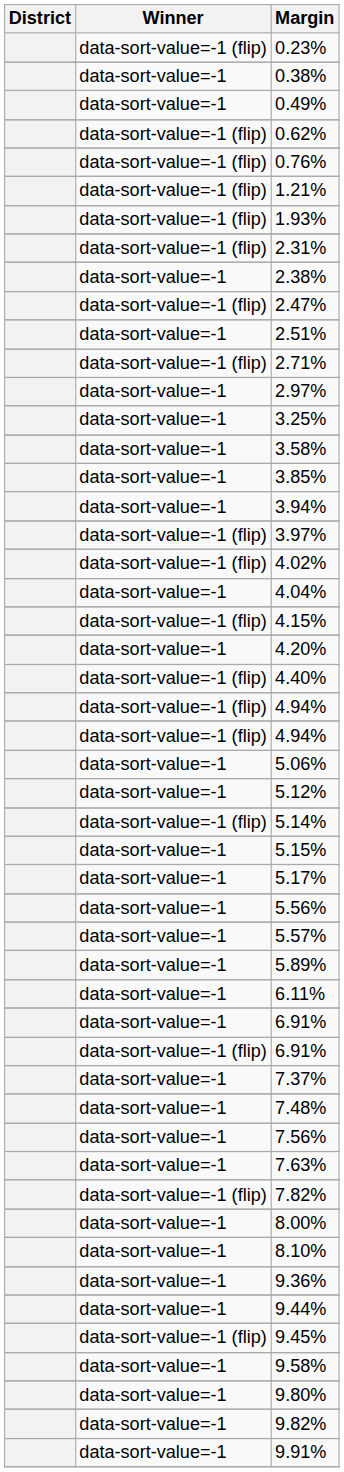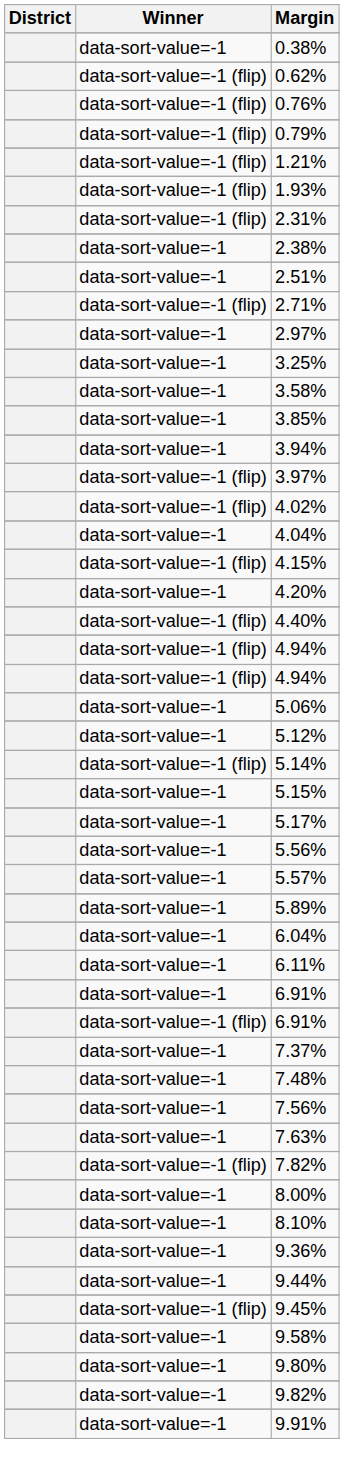 <table class="wikitable sortable mw-collapsible mw-collapsed">
 <tr>
 <th>District</th>
 <th>Winner</th>
 <th>Margin</th>
-</tr>
-<tr>
-<th></th>
-<td>data-sort-value=-1  (flip)</td>
-<td>0.23%</td>
 </tr>
 <tr>
 </tr>
 <tr>
 <th></th>
 <td>data-sort-value=-1 </td>
 <td>0.38%</td>
 </tr>
 <tr>
-</tr>
-<tr>
-<th></th>
-<td>data-sort-value=-1 </td>
-<td>0.49%</td>
 </tr>
 <tr>
 </tr>
 <tr>
 <th></th>
 <td>data-sort-value=-1  (flip)</td>
 <td>0.62%</td>
 </tr>
 <tr>
 </tr>
 <tr>
 <th></th>
 <td>data-sort-value=-1  (flip)</td>
 <td>0.76%</td>
 </tr>
 <tr>
+</tr>
+<tr>
+<th></th>
+<td>data-sort-value=-1  (flip)</td>
+<td>0.79%</td>
 </tr>
 <tr>
 </tr>
 <tr>
 <th></th>
 <td>data-sort-value=-1  (flip)</td>
 <td>1.21%</td>
 </tr>
 <tr>
 </tr>
 <tr>
 <th></th>
 <td>data-sort-value=-1  (flip)</td>
 <td>1.93%</td>
 </tr>
 <tr>
 </tr>
 <tr>
 <th></th>
 <td>data-sort-value=-1  (flip)</td>
 <td>2.31%</td>
 </tr>
 <tr>
 </tr>
 <tr>
 <th></th>
 <td>data-sort-value=-1 </td>
 <td>2.38%</td>
 </tr>
 <tr>
-</tr>
-<tr>
-<th></th>
-<td>data-sort-value=-1  (flip)</td>
-<td>2.47%</td>
 </tr>
 <tr>
 </tr>
 <tr>
 <th></th>
 <td>data-sort-value=-1 </td>
 <td>2.51%</td>
 </tr>
 <tr>
 </tr>
 <tr>
 <th></th>
 <td>data-sort-value=-1  (flip)</td>
 <td>2.71%</td>
 </tr>
 <tr>
 </tr>
 <tr>
 <th></th>
 <td>data-sort-value=-1 </td>
 <td>2.97%</td>
 </tr>
 <tr>
 </tr>
 <tr>
 <th></th>
 <td>data-sort-value=-1 </td>
 <td>3.25%</td>
 </tr>
 <tr>
 </tr>
 <tr>
 <th></th>
 <td>data-sort-value=-1 </td>
 <td>3.58%</td>
 </tr>
 <tr>
 </tr>
 <tr>
 <th></th>
 <td>data-sort-value=-1 </td>
 <td>3.85%</td>
 </tr>
 <tr>
 </tr>
 <tr>
 <th></th>
 <td>data-sort-value=-1 </td>
 <td>3.94%</td>
 </tr>
 <tr>
 </tr>
 <tr>
 <th></th>
 <td>data-sort-value=-1  (flip)</td>
 <td>3.97%</td>
 </tr>
 <tr>
 </tr>
 <tr>
 <th></th>
 <td>data-sort-value=-1  (flip)</td>
 <td>4.02%</td>
 </tr>
 <tr>
 </tr>
 <tr>
 <th></th>
 <td>data-sort-value=-1 </td>
 <td>4.04%</td>
 </tr>
 <tr>
 </tr>
 <tr>
 <th></th>
 <td>data-sort-value=-1  (flip)</td>
 <td>4.15%</td>
 </tr>
 <tr>
 </tr>
 <tr>
 <th></th>
 <td>data-sort-value=-1 </td>
 <td>4.20%</td>
 </tr>
 <tr>
 </tr>
 <tr>
 <th></th>
 <td>data-sort-value=-1  (flip)</td>
 <td>4.40%</td>
 </tr>
 <tr>
 </tr>
 <tr>
 <th></th>
 <td>data-sort-value=-1  (flip)</td>
 <td>4.94%</td>
 </tr>
 <tr>
 </tr>
 <tr>
 <th></th>
 <td>data-sort-value=-1  (flip)</td>
 <td>4.94%</td>
 </tr>
 <tr>
 </tr>
 <tr>
 <th></th>
 <td>data-sort-value=-1 </td>
 <td>5.06%</td>
 </tr>
 <tr>
 </tr>
 <tr>
 <th></th>
 <td>data-sort-value=-1 </td>
 <td>5.12%</td>
 </tr>
 <tr>
 </tr>
 <tr>
 <th></th>
 <td>data-sort-value=-1  (flip)</td>
 <td>5.14%</td>
 </tr>
 <tr>
 </tr>
 <tr>
 <th></th>
 <td>data-sort-value=-1 </td>
 <td>5.15%</td>
 </tr>
 <tr>
 </tr>
 <tr>
 <th></th>
 <td>data-sort-value=-1 </td>
 <td>5.17%</td>
 </tr>
 <tr>
 </tr>
 <tr>
 <th></th>
 <td>data-sort-value=-1 </td>
 <td>5.56%</td>
 </tr>
 <tr>
 </tr>
 <tr>
 <th></th>
 <td>data-sort-value=-1 </td>
 <td>5.57%</td>
 </tr>
 <tr>
 </tr>
 <tr>
 <th></th>
 <td>data-sort-value=-1 </td>
 <td>5.89%</td>
 </tr>
 <tr>
 </tr>
 <tr>
+<th></th>
+<td>data-sort-value=-1 </td>
+<td>6.04%</td>
+</tr>
+<tr>
 </tr>
 <tr>
 <th></th>
 <td>data-sort-value=-1 </td>
 <td>6.11%</td>
 </tr>
 <tr>
 </tr>
 <tr>
 <th></th>
 <td>data-sort-value=-1 </td>
 <td>6.91%</td>
 </tr>
 <tr>
 </tr>
 <tr>
 <th></th>
 <td>data-sort-value=-1  (flip)</td>
 <td>6.91%</td>
 </tr>
 <tr>
 </tr>
 <tr>
 <th></th>
 <td>data-sort-value=-1 </td>
 <td>7.37%</td>
 </tr>
 <tr>
 </tr>
 <tr>
 <th></th>
 <td>data-sort-value=-1 </td>
 <td>7.48%</td>
 </tr>
 <tr>
 </tr>
 <tr>
 <th></th>
 <td>data-sort-value=-1 </td>
 <td>7.56%</td>
 </tr>
 <tr>
 </tr>
 <tr>
 <th></th>
 <td>data-sort-value=-1 </td>
 <td>7.63%</td>
 </tr>
 <tr>
 </tr>
 <tr>
 <th></th>
 <td>data-sort-value=-1  (flip)</td>
 <td>7.82%</td>
 </tr>
 <tr>
 </tr>
 <tr>
 <th></th>
 <td>data-sort-value=-1 </td>
 <td>8.00%</td>
 </tr>
 <tr>
 </tr>
 <tr>
 <th></th>
 <td>data-sort-value=-1 </td>
 <td>8.10%</td>
 </tr>
 <tr>
 </tr>
 <tr>
 <th></th>
 <td>data-sort-value=-1 </td>
 <td>9.36%</td>
 </tr>
 <tr>
 </tr>
 <tr>
 <th></th>
 <td>data-sort-value=-1 </td>
 <td>9.44%</td>
 </tr>
 <tr>
 </tr>
 <tr>
 <th></th>
 <td>data-sort-value=-1  (flip)</td>
 <td>9.45%</td>
 </tr>
 <tr>
 </tr>
 <tr>
 <th></th>
 <td>data-sort-value=-1 </td>
 <td>9.58%</td>
 </tr>
 <tr>
 </tr>
 <tr>
 <th></th>
 <td>data-sort-value=-1 </td>
 <td>9.80%</td>
 </tr>
 <tr>
 </tr>
 <tr>
 <th></th>
 <td>data-sort-value=-1 </td>
 <td>9.82%</td>
 </tr>
 <tr>
 </tr>
 <tr>
 <th></th>
 <td>data-sort-value=-1 </td>
 <td>9.91%</td>
 </tr>
 <tr>
 </tr>
 </table>
